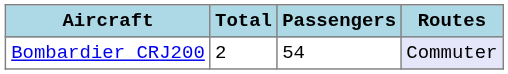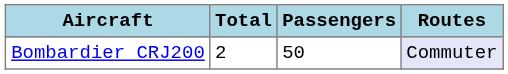 <table class="toccolours" border="1" cellpadding="3" style="margin:1em auto; border-collapse:collapse">
 <tr bgcolor=lightblue>
 <th>Aircraft</th>
 <th>Total</th>
 <th>Passengers</th>
 <th>Routes</th>
 </tr>
 <tr>
 <td><a href='#'>Bombardier CRJ200</a></td>
 <td>2</td>
-<td>54</td>
+<td>50</td>
 <td style="background: lavender;">Commuter</td>
 </tr>
 </table>
